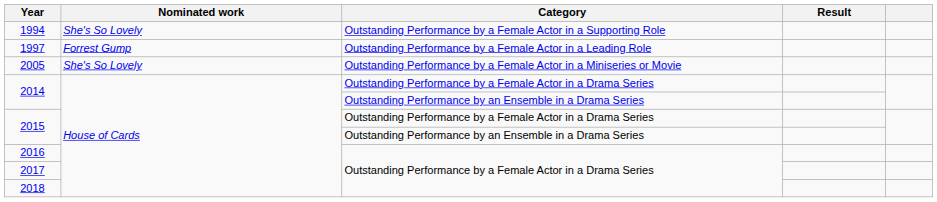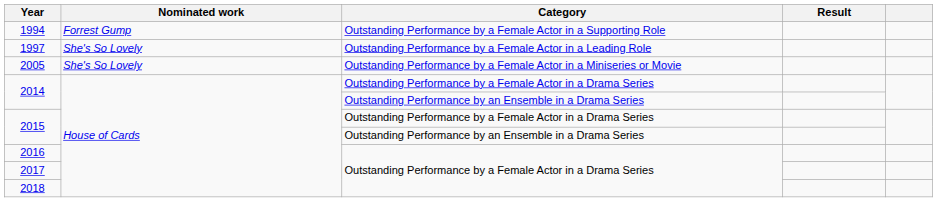 <table class="wikitable plainrowheaders" style="width:85%;">
 <tr>
 <th width="6%" scope="col">Year</th>
 <th width="30%" scope="col">Nominated work</th>
 <th width="47%" scope="col">Category</th>
 <th width="11%" scope="col">Result</th>
 <th width="5%" scope="col" class="unsortable"></th>
 </tr>
 <tr>
 <td style="text-align:center;"><a href='#'>1994</a></td>
-<td><em><a href='#'>She's So Lovely</a></em></td>
+<td><em><a href='#'>Forrest Gump</a></em></td>
 <td><a href='#'>Outstanding Performance by a Female Actor in a Supporting Role</a></td>
 <td></td>
 <td></td>
 </tr>
 <tr>
 <td style="text-align:center;"><a href='#'>1997</a></td>
-<td><em><a href='#'>Forrest Gump</a></em></td>
+<td><em><a href='#'>She's So Lovely</a></em></td>
 <td><a href='#'>Outstanding Performance by a Female Actor in a Leading Role</a></td>
 <td></td>
 <td></td>
 </tr>
 <tr>
 <td style="text-align:center;"><a href='#'>2005</a></td>
 <td><em><a href='#'>She's So Lovely</a></em></td>
 <td><a href='#'>Outstanding Performance by a Female Actor in a Miniseries or Movie</a></td>
 <td></td>
 <td></td>
 </tr>
 <tr>
 <td style="text-align:center;" rowspan="2"><a href='#'>2014</a></td>
 <td rowspan="7"><em><a href='#'>House of Cards</a></em></td>
 <td><a href='#'>Outstanding Performance by a Female Actor in a Drama Series</a></td>
 <td></td>
 <td rowspan="2"></td>
 </tr>
 <tr>
 <td><a href='#'>Outstanding Performance by an Ensemble in a Drama Series</a></td>
 <td></td>
 </tr>
 <tr>
 <td style="text-align:center;" rowspan="2"><a href='#'>2015</a></td>
 <td>Outstanding Performance by a Female Actor in a Drama Series</td>
 <td></td>
 <td rowspan="2"></td>
 </tr>
 <tr>
 <td>Outstanding Performance by an Ensemble in a Drama Series</td>
 <td></td>
 </tr>
 <tr>
 <td style="text-align:center;"><a href='#'>2016</a></td>
 <td rowspan="3">Outstanding Performance by a Female Actor in a Drama Series</td>
 <td></td>
 <td></td>
 </tr>
 <tr>
 <td style="text-align:center;"><a href='#'>2017</a></td>
 <td></td>
 <td></td>
 </tr>
 <tr>
 <td style="text-align:center;"><a href='#'>2018</a></td>
 <td></td>
 <td></td>
 </tr>
 </table>
